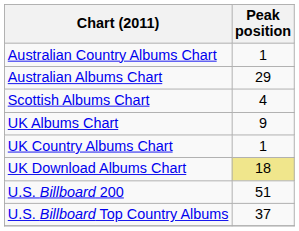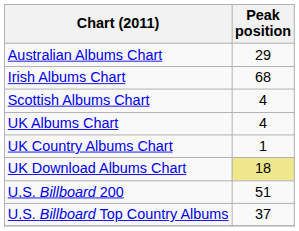 <table class="wikitable sortable">
 <tr>
 <th>Chart (2011)</th>
 <th>Peak<br>position</th>
 </tr>
 <tr>
-<td><a href='#'>Australian Country Albums Chart</a></td>
-<td align=center>1</td>
+<td><a href='#'>Australian Albums Chart</a></td>
+<td align=center>29</td>
 </tr>
 <tr>
-<td><a href='#'>Australian Albums Chart</a></td>
-<td align=center>29</td>
+<td><a href='#'>Irish Albums Chart</a></td>
+<td align=center>68</td>
 </tr>
 <tr>
 <td><a href='#'>Scottish Albums Chart</a></td>
 <td align=center>4</td>
 </tr>
 <tr>
 <td><a href='#'>UK Albums Chart</a></td>
-<td align=center>9</td>
+<td align=center>4</td>
 </tr>
 <tr>
 <td><a href='#'>UK Country Albums Chart</a></td>
 <td align="center">1</td>
 </tr>
 <tr>
 <td><a href='#'>UK Download Albums Chart</a></td>
 <td align=center style="background: khaki;">18</td>
 </tr>
 <tr>
 <td><a href='#'>U.S. <em>Billboard</em> 200</a></td>
 <td align=center>51</td>
 </tr>
 <tr>
 <td><a href='#'>U.S. <em>Billboard</em> Top Country Albums</a></td>
 <td align=center>37</td>
 </tr>
 <tr>
 </tr>
 </table>
